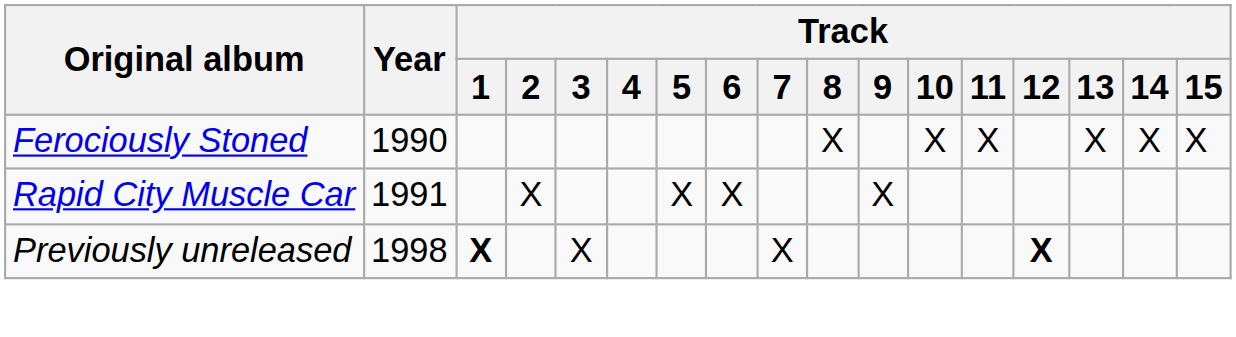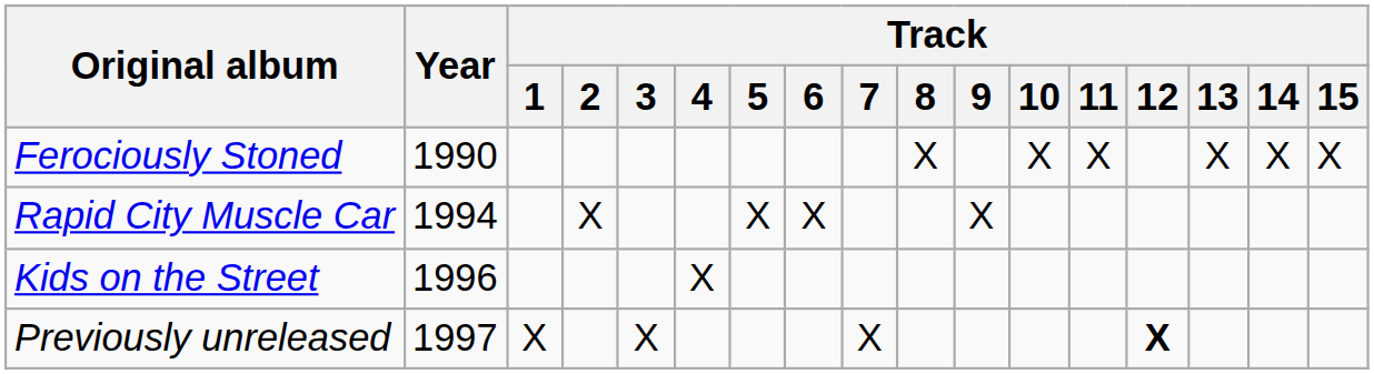 <table class=wikitable>
 <tr>
 <th rowspan=2>Original album</th>
 <th rowspan=2>Year</th>
 <th colspan=15>Track</th>
 </tr>
 <tr>
 <th width=16px>1</th>
 <th width=16px>2</th>
 <th width=16px>3</th>
 <th width=16px>4</th>
 <th width=16px>5</th>
 <th width=16px>6</th>
 <th width=16px>7</th>
 <th width=16px>8</th>
 <th width=16px>9</th>
 <th width=16px>10</th>
 <th width=16px>11</th>
 <th width=16px>12</th>
 <th width=16px>13</th>
 <th width=16px>14</th>
 <th width=16px>15</th>
 </tr>
 <tr>
 <td><em><a href='#'>Ferociously Stoned</a></em></td>
 <td>1990</td>
 <td></td>
 <td></td>
 <td></td>
 <td></td>
 <td></td>
 <td></td>
 <td></td>
 <td align=center>X</td>
 <td></td>
 <td align=center>X</td>
 <td align=center>X</td>
 <td></td>
 <td align=center>X</td>
 <td align=center>X</td>
 <td>X</td>
 </tr>
 <tr>
 <td><em><a href='#'>Rapid City Muscle Car</a></em></td>
-<td>1991</td>
+<td>1994</td>
 <td></td>
 <td align=center>X</td>
 <td></td>
 <td></td>
 <td align=center>X</td>
 <td align=center>X</td>
 <td></td>
 <td></td>
 <td align=center>X</td>
 <td></td>
 <td></td>
 <td></td>
 <td></td>
 <td></td>
 <td></td>
 </tr>
 <tr>
+<td><em><a href='#'>Kids on the Street</a></em></td>
+<td>1996</td>
+<td></td>
+<td></td>
+<td></td>
+<td align=center>X</td>
+<td></td>
+<td></td>
+<td></td>
+<td></td>
+<td></td>
+<td></td>
+<td></td>
+<td></td>
+<td></td>
+<td></td>
+<td></td>
+</tr>
+<tr>
 <td><em>Previously unreleased</em></td>
-<td>1998</td>
-<td align=center><strong>X</strong></td>
+<td>1997</td>
+<td align=center>X</td>
 <td></td>
 <td align=center>X</td>
 <td></td>
 <td></td>
 <td></td>
 <td align=center>X</td>
 <td></td>
 <td></td>
 <td></td>
 <td></td>
 <td align=center><strong>X</strong></td>
 <td></td>
 <td></td>
 <td align=center></td>
 </tr>
 </table>
